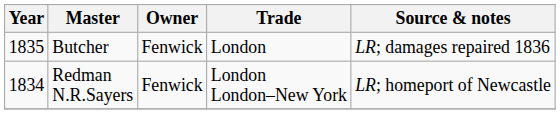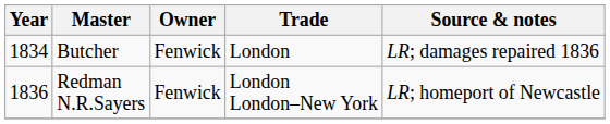 <table class=" wikitable">
 <tr>
 <th>Year</th>
 <th>Master</th>
 <th>Owner</th>
 <th>Trade</th>
 <th>Source & notes</th>
 </tr>
 <tr>
-<td>1835</td>
+<td>1834</td>
 <td>Butcher</td>
 <td>Fenwick</td>
 <td>London</td>
 <td><em>LR</em>; damages repaired 1836</td>
 </tr>
 <tr>
-<td>1834</td>
+<td>1836</td>
 <td>Redman<br>N.R.Sayers</td>
 <td>Fenwick</td>
 <td>London<br>London–New York</td>
 <td><em>LR</em>; homeport of Newcastle</td>
 </tr>
 <tr>
 </tr>
 </table>
